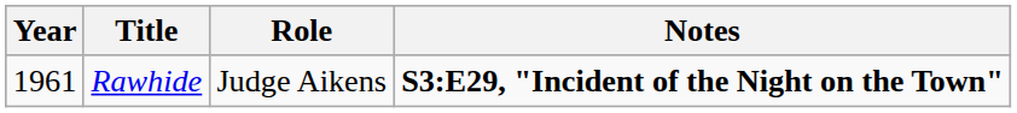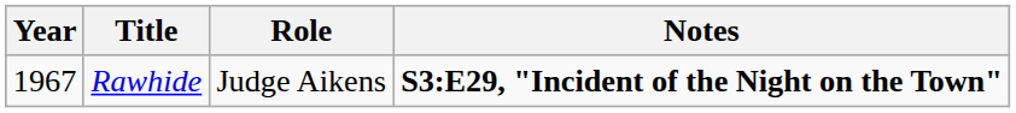 <table class="wikitable">
 <tr>
 <th>Year</th>
 <th>Title</th>
 <th>Role</th>
 <th>Notes</th>
 </tr>
 <tr>
-<td>1961</td>
+<td>1967</td>
 <td><em><a href='#'>Rawhide</a></em></td>
 <td>Judge Aikens</td>
 <td><strong>S3:E29, "Incident of the Night on the Town"</strong></td>
 </tr>
 </table>
